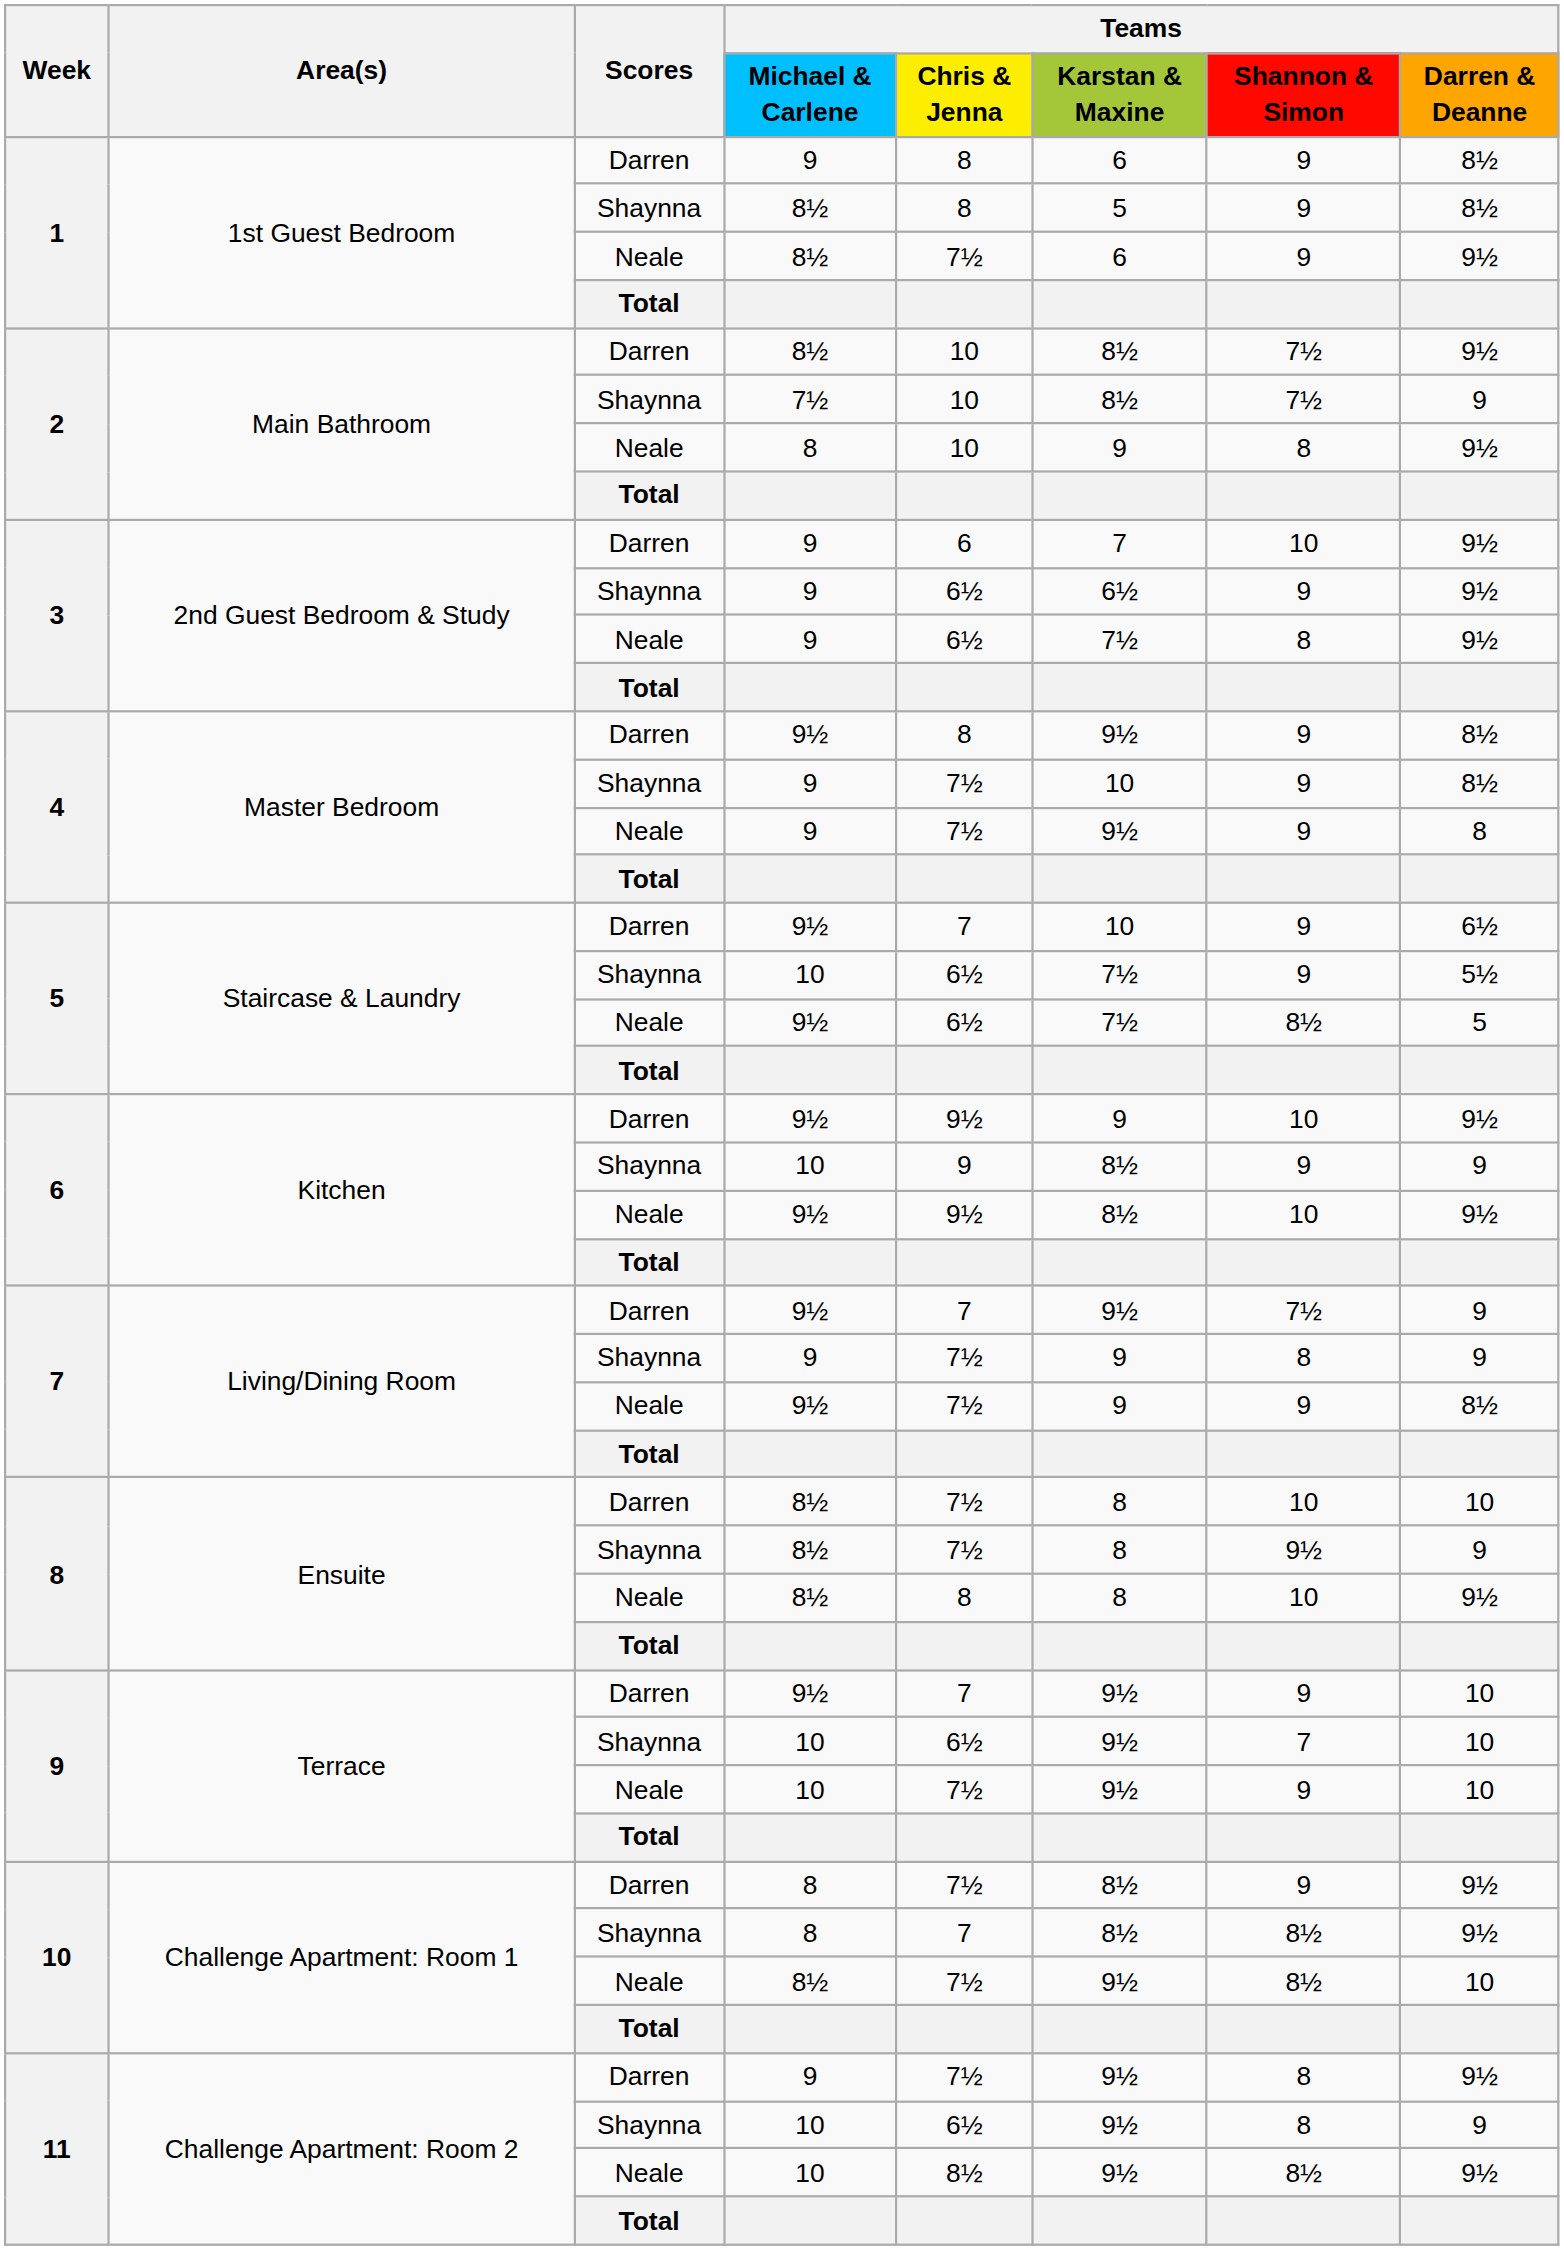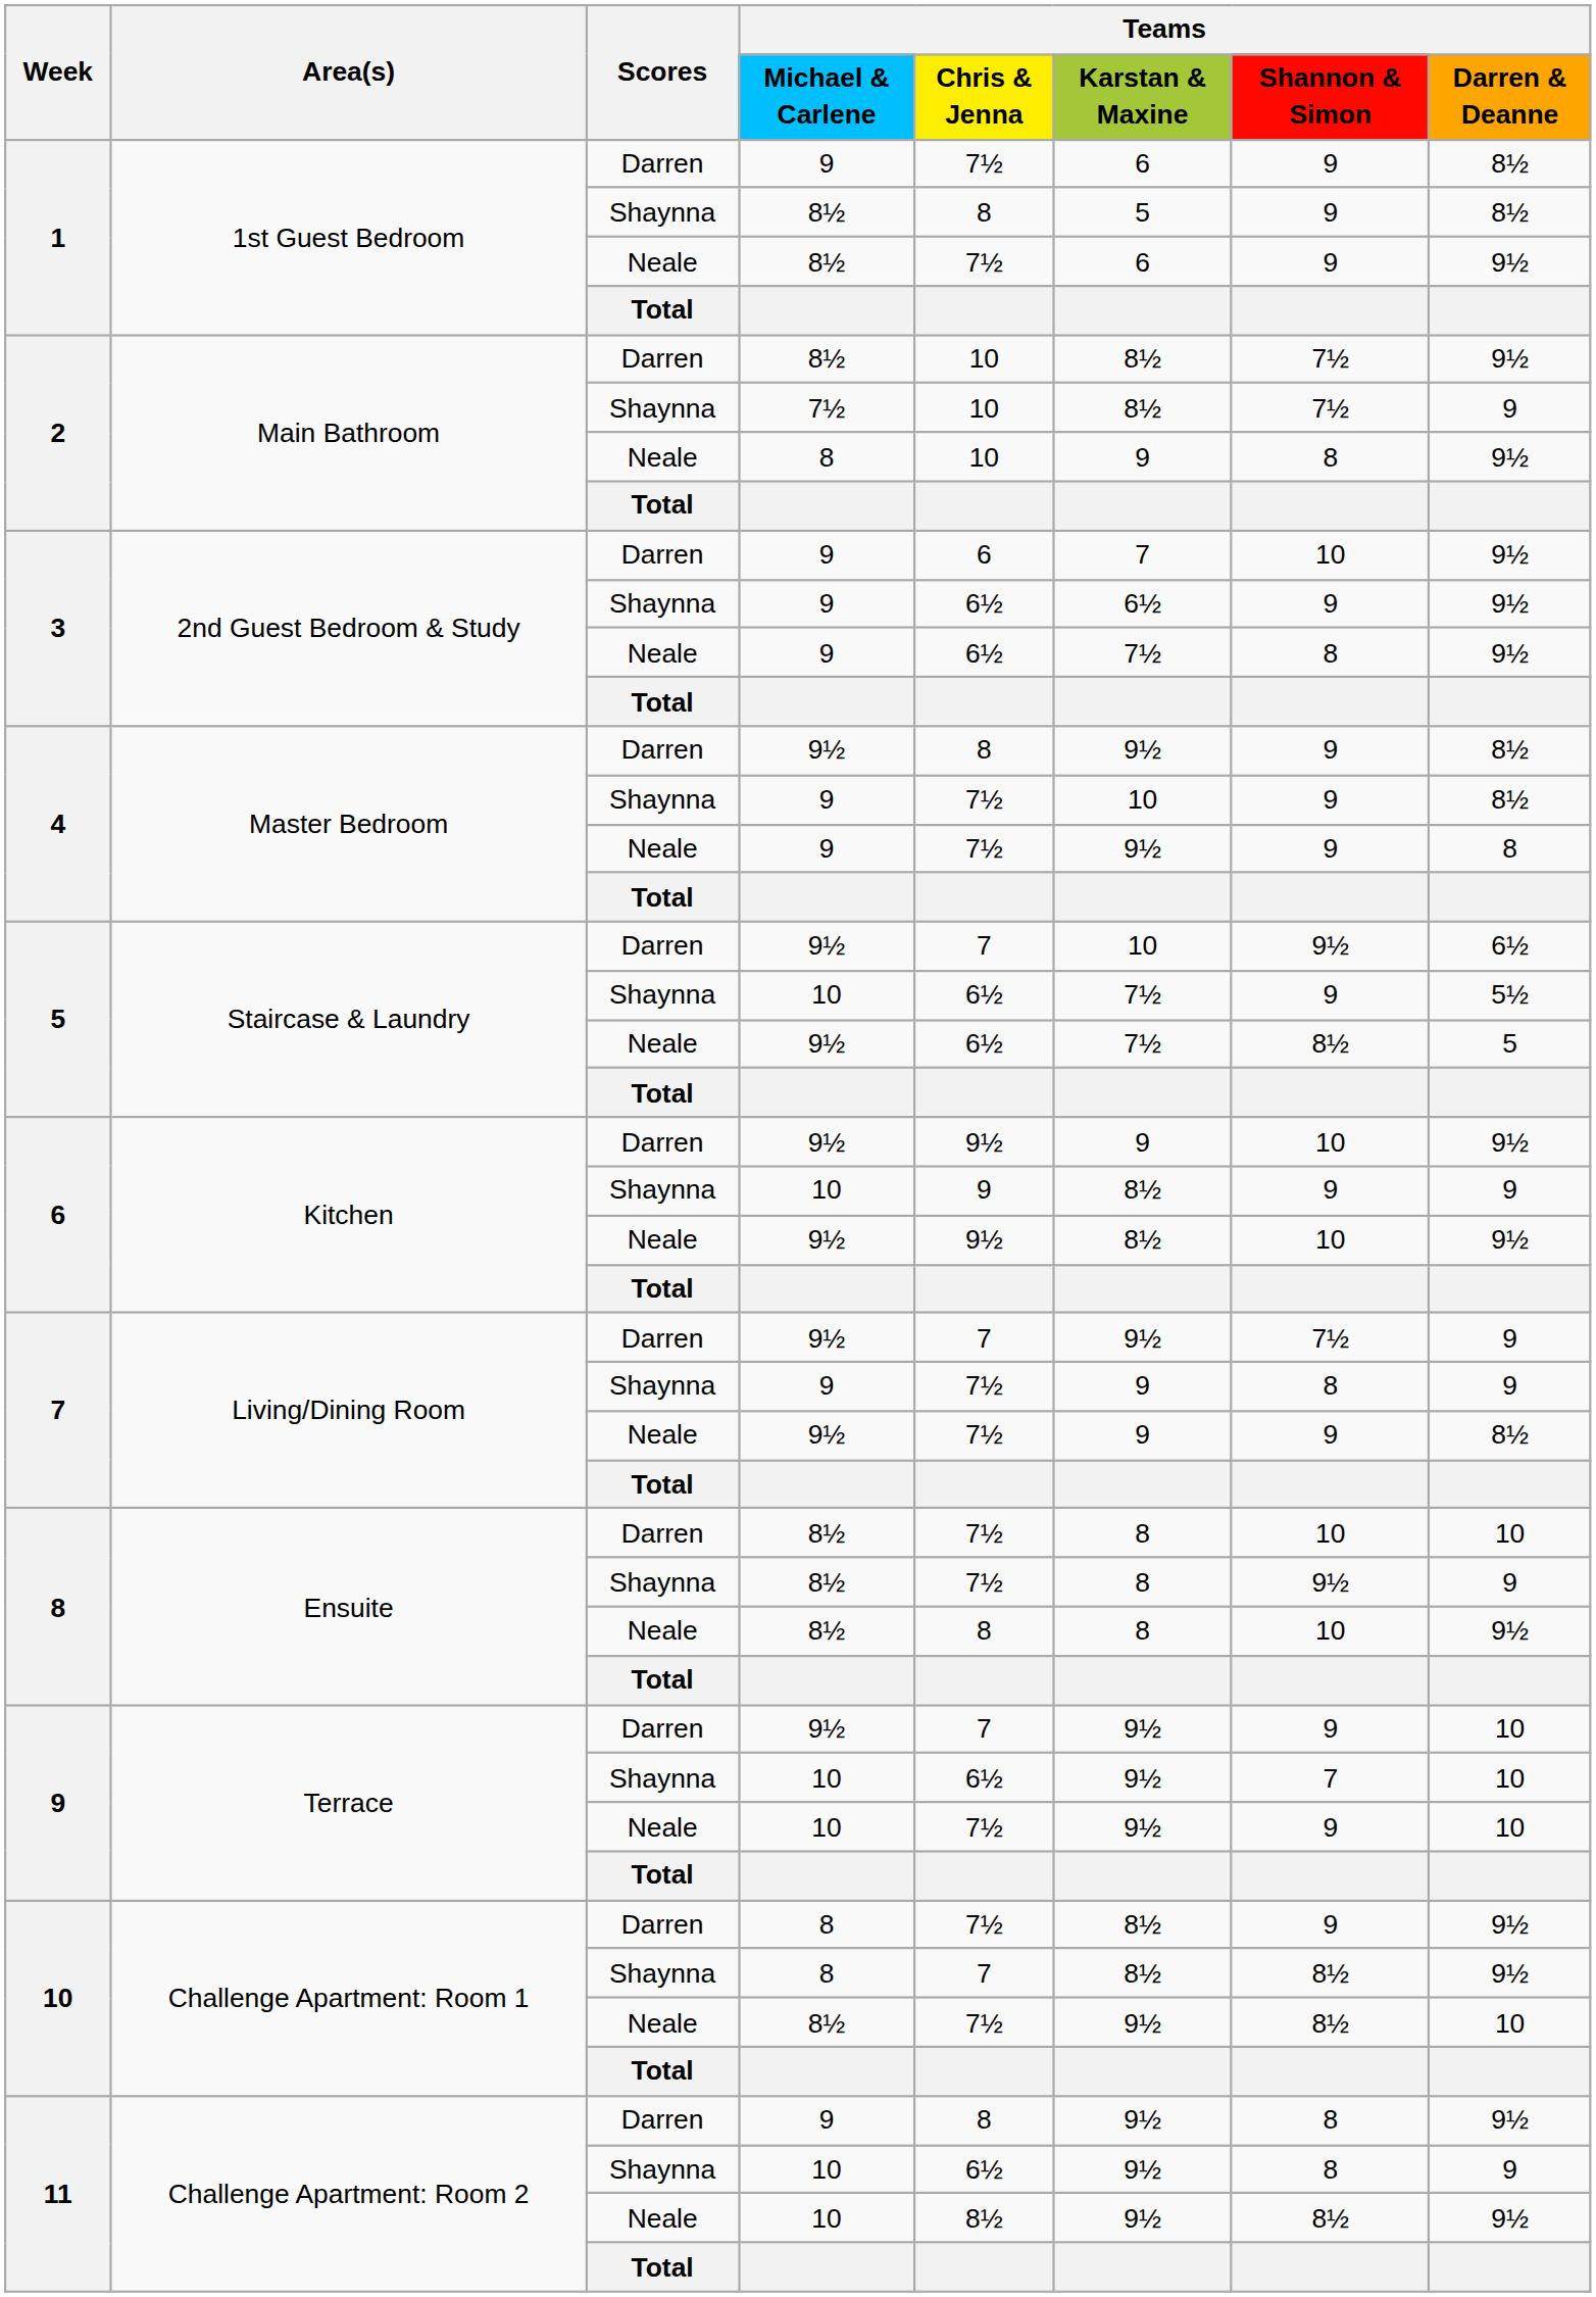 <table class="wikitable" style="text-align: center; font-size: 9pt; line-height:16px; width:80%">
 <tr>
 <th scope="col" rowspan="2">Week</th>
 <th scope="col" rowspan="2">Area(s)</th>
 <th scope="col" rowspan="2">Scores</th>
 <th scope="col" colspan="5">Teams</th>
 </tr>
 <tr>
 <th style="background:#00BFFF; color:black;">Michael &<br>Carlene</th>
 <th style="background:#FDEE00; color:black;">Chris &<br>Jenna</th>
 <th style="background:#A4C639; color:black;">Karstan &<br>Maxine</th>
 <th style="background:#FF0800; color:black;">Shannon &<br>Simon</th>
 <th style="background:#FFA500; color:black;">Darren &<br>Deanne</th>
 </tr>
 <tr>
 <th rowspan="4">1</th>
 <td rowspan="4">1st Guest Bedroom</td>
 <td>Darren</td>
 <td>9</td>
-<td>8</td>
+<td>7½</td>
 <td>6</td>
 <td>9</td>
 <td>8½</td>
 </tr>
 <tr>
 <td>Shaynna</td>
 <td>8½</td>
 <td>8</td>
 <td>5</td>
 <td>9</td>
 <td>8½</td>
 </tr>
 <tr>
 <td>Neale</td>
 <td>8½</td>
 <td>7½</td>
 <td>6</td>
 <td>9</td>
 <td>9½</td>
 </tr>
 <tr>
 <th>Total</th>
 <th></th>
 <th></th>
 <th></th>
 <th></th>
 <th></th>
 </tr>
 <tr>
 <th rowspan="4">2</th>
 <td rowspan="4">Main Bathroom</td>
 <td>Darren</td>
 <td>8½</td>
 <td>10</td>
 <td>8½</td>
 <td>7½</td>
 <td>9½</td>
 </tr>
 <tr>
 <td>Shaynna</td>
 <td>7½</td>
 <td>10</td>
 <td>8½</td>
 <td>7½</td>
 <td>9</td>
 </tr>
 <tr>
 <td>Neale</td>
 <td>8</td>
 <td>10</td>
 <td>9</td>
 <td>8</td>
 <td>9½</td>
 </tr>
 <tr>
 <th>Total</th>
 <th></th>
 <th></th>
 <th></th>
 <th></th>
 <th></th>
 </tr>
 <tr>
 <th rowspan="4">3</th>
 <td rowspan="4">2nd Guest Bedroom & Study</td>
 <td>Darren</td>
 <td>9</td>
 <td>6</td>
 <td>7</td>
 <td>10</td>
 <td>9½</td>
 </tr>
 <tr>
 <td>Shaynna</td>
 <td>9</td>
 <td>6½</td>
 <td>6½</td>
 <td>9</td>
 <td>9½</td>
 </tr>
 <tr>
 <td>Neale</td>
 <td>9</td>
 <td>6½</td>
 <td>7½</td>
 <td>8</td>
 <td>9½</td>
 </tr>
 <tr>
 <th>Total</th>
 <th></th>
 <th></th>
 <th></th>
 <th></th>
 <th></th>
 </tr>
 <tr>
 <th rowspan="4">4</th>
 <td rowspan="4">Master Bedroom</td>
 <td>Darren</td>
 <td>9½</td>
 <td>8</td>
 <td>9½</td>
 <td>9</td>
 <td>8½</td>
 </tr>
 <tr>
 <td>Shaynna</td>
 <td>9</td>
 <td>7½</td>
 <td>10</td>
 <td>9</td>
 <td>8½</td>
 </tr>
 <tr>
 <td>Neale</td>
 <td>9</td>
 <td>7½</td>
 <td>9½</td>
 <td>9</td>
 <td>8</td>
 </tr>
 <tr>
 <th>Total</th>
 <th></th>
 <th></th>
 <th></th>
 <th></th>
 <th></th>
 </tr>
 <tr>
 <th rowspan="4">5</th>
 <td rowspan="4">Staircase & Laundry</td>
 <td>Darren</td>
 <td>9½</td>
 <td>7</td>
 <td>10</td>
-<td>9</td>
+<td>9½</td>
 <td>6½</td>
 </tr>
 <tr>
 <td>Shaynna</td>
 <td>10</td>
 <td>6½</td>
 <td>7½</td>
 <td>9</td>
 <td>5½</td>
 </tr>
 <tr>
 <td>Neale</td>
 <td>9½</td>
 <td>6½</td>
 <td>7½</td>
 <td>8½</td>
 <td>5</td>
 </tr>
 <tr>
 <th>Total</th>
 <th></th>
 <th></th>
 <th></th>
 <th></th>
 <th></th>
 </tr>
 <tr>
 <th rowspan="4">6</th>
 <td rowspan="4">Kitchen</td>
 <td>Darren</td>
 <td>9½</td>
 <td>9½</td>
 <td>9</td>
 <td>10</td>
 <td>9½</td>
 </tr>
 <tr>
 <td>Shaynna</td>
 <td>10</td>
 <td>9</td>
 <td>8½</td>
 <td>9</td>
 <td>9</td>
 </tr>
 <tr>
 <td>Neale</td>
 <td>9½</td>
 <td>9½</td>
 <td>8½</td>
 <td>10</td>
 <td>9½</td>
 </tr>
 <tr>
 <th>Total</th>
 <th></th>
 <th></th>
 <th></th>
 <th></th>
 <th></th>
 </tr>
 <tr>
 <th rowspan="4">7</th>
 <td rowspan="4">Living/Dining Room</td>
 <td>Darren</td>
 <td>9½</td>
 <td>7</td>
 <td>9½</td>
 <td>7½</td>
 <td>9</td>
 </tr>
 <tr>
 <td>Shaynna</td>
 <td>9</td>
 <td>7½</td>
 <td>9</td>
 <td>8</td>
 <td>9</td>
 </tr>
 <tr>
 <td>Neale</td>
 <td>9½</td>
 <td>7½</td>
 <td>9</td>
 <td>9</td>
 <td>8½</td>
 </tr>
 <tr>
 <th>Total</th>
 <th></th>
 <th></th>
 <th></th>
 <th></th>
 <th></th>
 </tr>
 <tr>
 <th rowspan="4">8</th>
 <td rowspan="4">Ensuite</td>
 <td>Darren</td>
 <td>8½</td>
 <td>7½</td>
 <td>8</td>
 <td>10</td>
 <td>10</td>
 </tr>
 <tr>
 <td>Shaynna</td>
 <td>8½</td>
 <td>7½</td>
 <td>8</td>
 <td>9½</td>
 <td>9</td>
 </tr>
 <tr>
 <td>Neale</td>
 <td>8½</td>
 <td>8</td>
 <td>8</td>
 <td>10</td>
 <td>9½</td>
 </tr>
 <tr>
 <th>Total</th>
 <th></th>
 <th></th>
 <th></th>
 <th></th>
 <th></th>
 </tr>
 <tr>
 <th rowspan="4">9</th>
 <td rowspan="4">Terrace</td>
 <td>Darren</td>
 <td>9½</td>
 <td>7</td>
 <td>9½</td>
 <td>9</td>
 <td>10</td>
 </tr>
 <tr>
 <td>Shaynna</td>
 <td>10</td>
 <td>6½</td>
 <td>9½</td>
 <td>7</td>
 <td>10</td>
 </tr>
 <tr>
 <td>Neale</td>
 <td>10</td>
 <td>7½</td>
 <td>9½</td>
 <td>9</td>
 <td>10</td>
 </tr>
 <tr>
 <th>Total</th>
 <th></th>
 <th></th>
 <th></th>
 <th></th>
 <th></th>
 </tr>
 <tr>
 <th rowspan="4">10</th>
 <td rowspan="4">Challenge Apartment: Room 1</td>
 <td>Darren</td>
 <td>8</td>
 <td>7½</td>
 <td>8½</td>
 <td>9</td>
 <td>9½</td>
 </tr>
 <tr>
 <td>Shaynna</td>
 <td>8</td>
 <td>7</td>
 <td>8½</td>
 <td>8½</td>
 <td>9½</td>
 </tr>
 <tr>
 <td>Neale</td>
 <td>8½</td>
 <td>7½</td>
 <td>9½</td>
 <td>8½</td>
 <td>10</td>
 </tr>
 <tr>
 <th>Total</th>
 <th></th>
 <th></th>
 <th></th>
 <th></th>
 <th></th>
 </tr>
 <tr>
 <th rowspan="4">11</th>
 <td rowspan="4">Challenge Apartment: Room 2</td>
 <td>Darren</td>
 <td>9</td>
-<td>7½</td>
+<td>8</td>
 <td>9½</td>
 <td>8</td>
 <td>9½</td>
 </tr>
 <tr>
 <td>Shaynna</td>
 <td>10</td>
 <td>6½</td>
 <td>9½</td>
 <td>8</td>
 <td>9</td>
 </tr>
 <tr>
 <td>Neale</td>
 <td>10</td>
 <td>8½</td>
 <td>9½</td>
 <td>8½</td>
 <td>9½</td>
 </tr>
 <tr>
 <th>Total</th>
 <th></th>
 <th></th>
 <th></th>
 <th></th>
 <th></th>
 </tr>
 </table>
